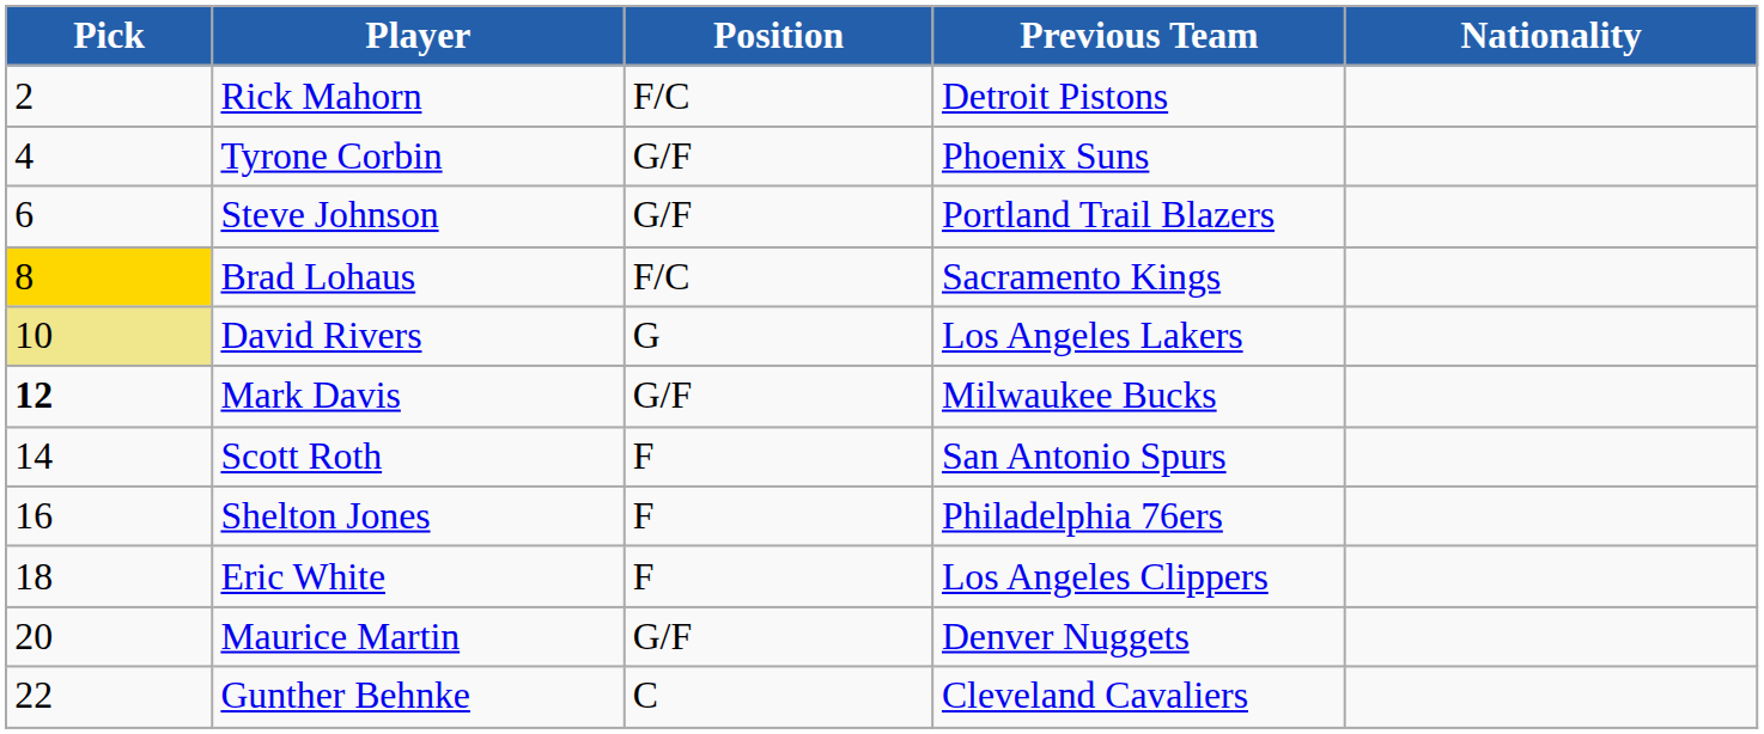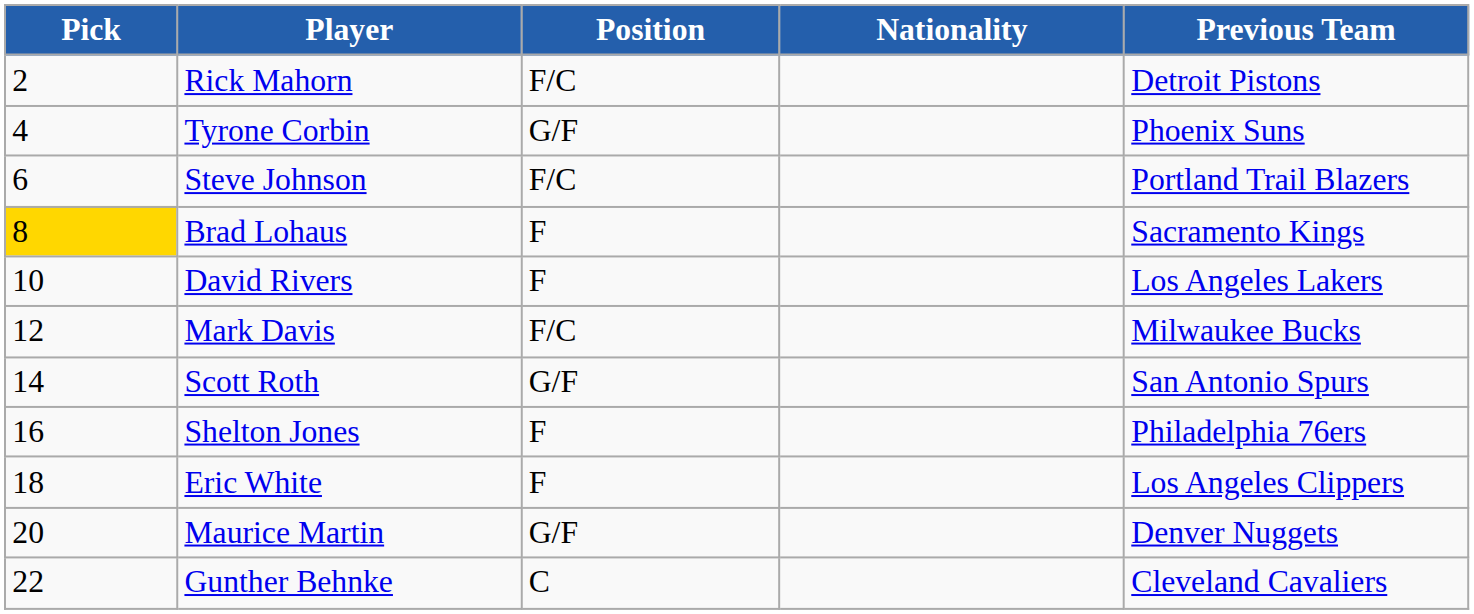 <table class="wikitable sortable sortable">
 <tr>
 <th style="background:#245FAC;  color:White"  width="10%">Pick</th>
 <th style="background:#245FAC; color:White"  width="20%">Player</th>
 <th style="background:#245FAC; color:White"  width="15%">Position</th>
+<th style="background:#245FAC; color:White"  width="20%">Nationality</th>
 <th style="background:#245FAC; color:White"  width="20%">Previous Team</th>
-<th style="background:#245FAC; color:White"  width="20%">Nationality</th>
 </tr>
 <tr>
 <td>2</td>
 <td><a href='#'>Rick Mahorn</a></td>
 <td>F/C</td>
+<td></td>
 <td><a href='#'>Detroit Pistons</a></td>
-<td></td>
 </tr>
 <tr>
 <td>4</td>
 <td><a href='#'>Tyrone Corbin</a></td>
 <td>G/F</td>
+<td></td>
 <td><a href='#'>Phoenix Suns</a></td>
-<td></td>
 </tr>
 <tr>
 <td>6</td>
 <td><a href='#'>Steve Johnson</a></td>
-<td>G/F</td>
+<td>F/C</td>
+<td></td>
 <td><a href='#'>Portland Trail Blazers</a></td>
-<td></td>
 </tr>
 <tr>
 <td style="background: gold;">8</td>
 <td><a href='#'>Brad Lohaus</a></td>
-<td>F/C</td>
+<td>F</td>
+<td></td>
 <td><a href='#'>Sacramento Kings</a></td>
-<td></td>
 </tr>
 <tr>
-<td style="background: khaki;">10</td>
+<td>10</td>
 <td><a href='#'>David Rivers</a></td>
-<td>G</td>
+<td>F</td>
+<td></td>
 <td><a href='#'>Los Angeles Lakers</a></td>
-<td></td>
 </tr>
 <tr>
-<td><strong>12</strong></td>
+<td>12</td>
 <td><a href='#'>Mark Davis</a></td>
-<td>G/F</td>
+<td>F/C</td>
+<td></td>
 <td><a href='#'>Milwaukee Bucks</a></td>
-<td></td>
 </tr>
 <tr>
 <td>14</td>
 <td><a href='#'>Scott Roth</a></td>
-<td>F</td>
+<td>G/F</td>
+<td></td>
 <td><a href='#'>San Antonio Spurs</a></td>
-<td></td>
 </tr>
 <tr>
 <td>16</td>
 <td><a href='#'>Shelton Jones</a></td>
 <td>F</td>
+<td></td>
 <td><a href='#'>Philadelphia 76ers</a></td>
-<td></td>
 </tr>
 <tr>
 <td>18</td>
 <td><a href='#'>Eric White</a></td>
 <td>F</td>
+<td></td>
 <td><a href='#'>Los Angeles Clippers</a></td>
-<td></td>
 </tr>
 <tr>
 <td>20</td>
 <td><a href='#'>Maurice Martin</a></td>
 <td>G/F</td>
+<td></td>
 <td><a href='#'>Denver Nuggets</a></td>
-<td></td>
 </tr>
 <tr>
 <td>22</td>
 <td><a href='#'>Gunther Behnke</a></td>
 <td>C</td>
+<td></td>
 <td><a href='#'>Cleveland Cavaliers</a></td>
-<td></td>
 </tr>
 </table>
